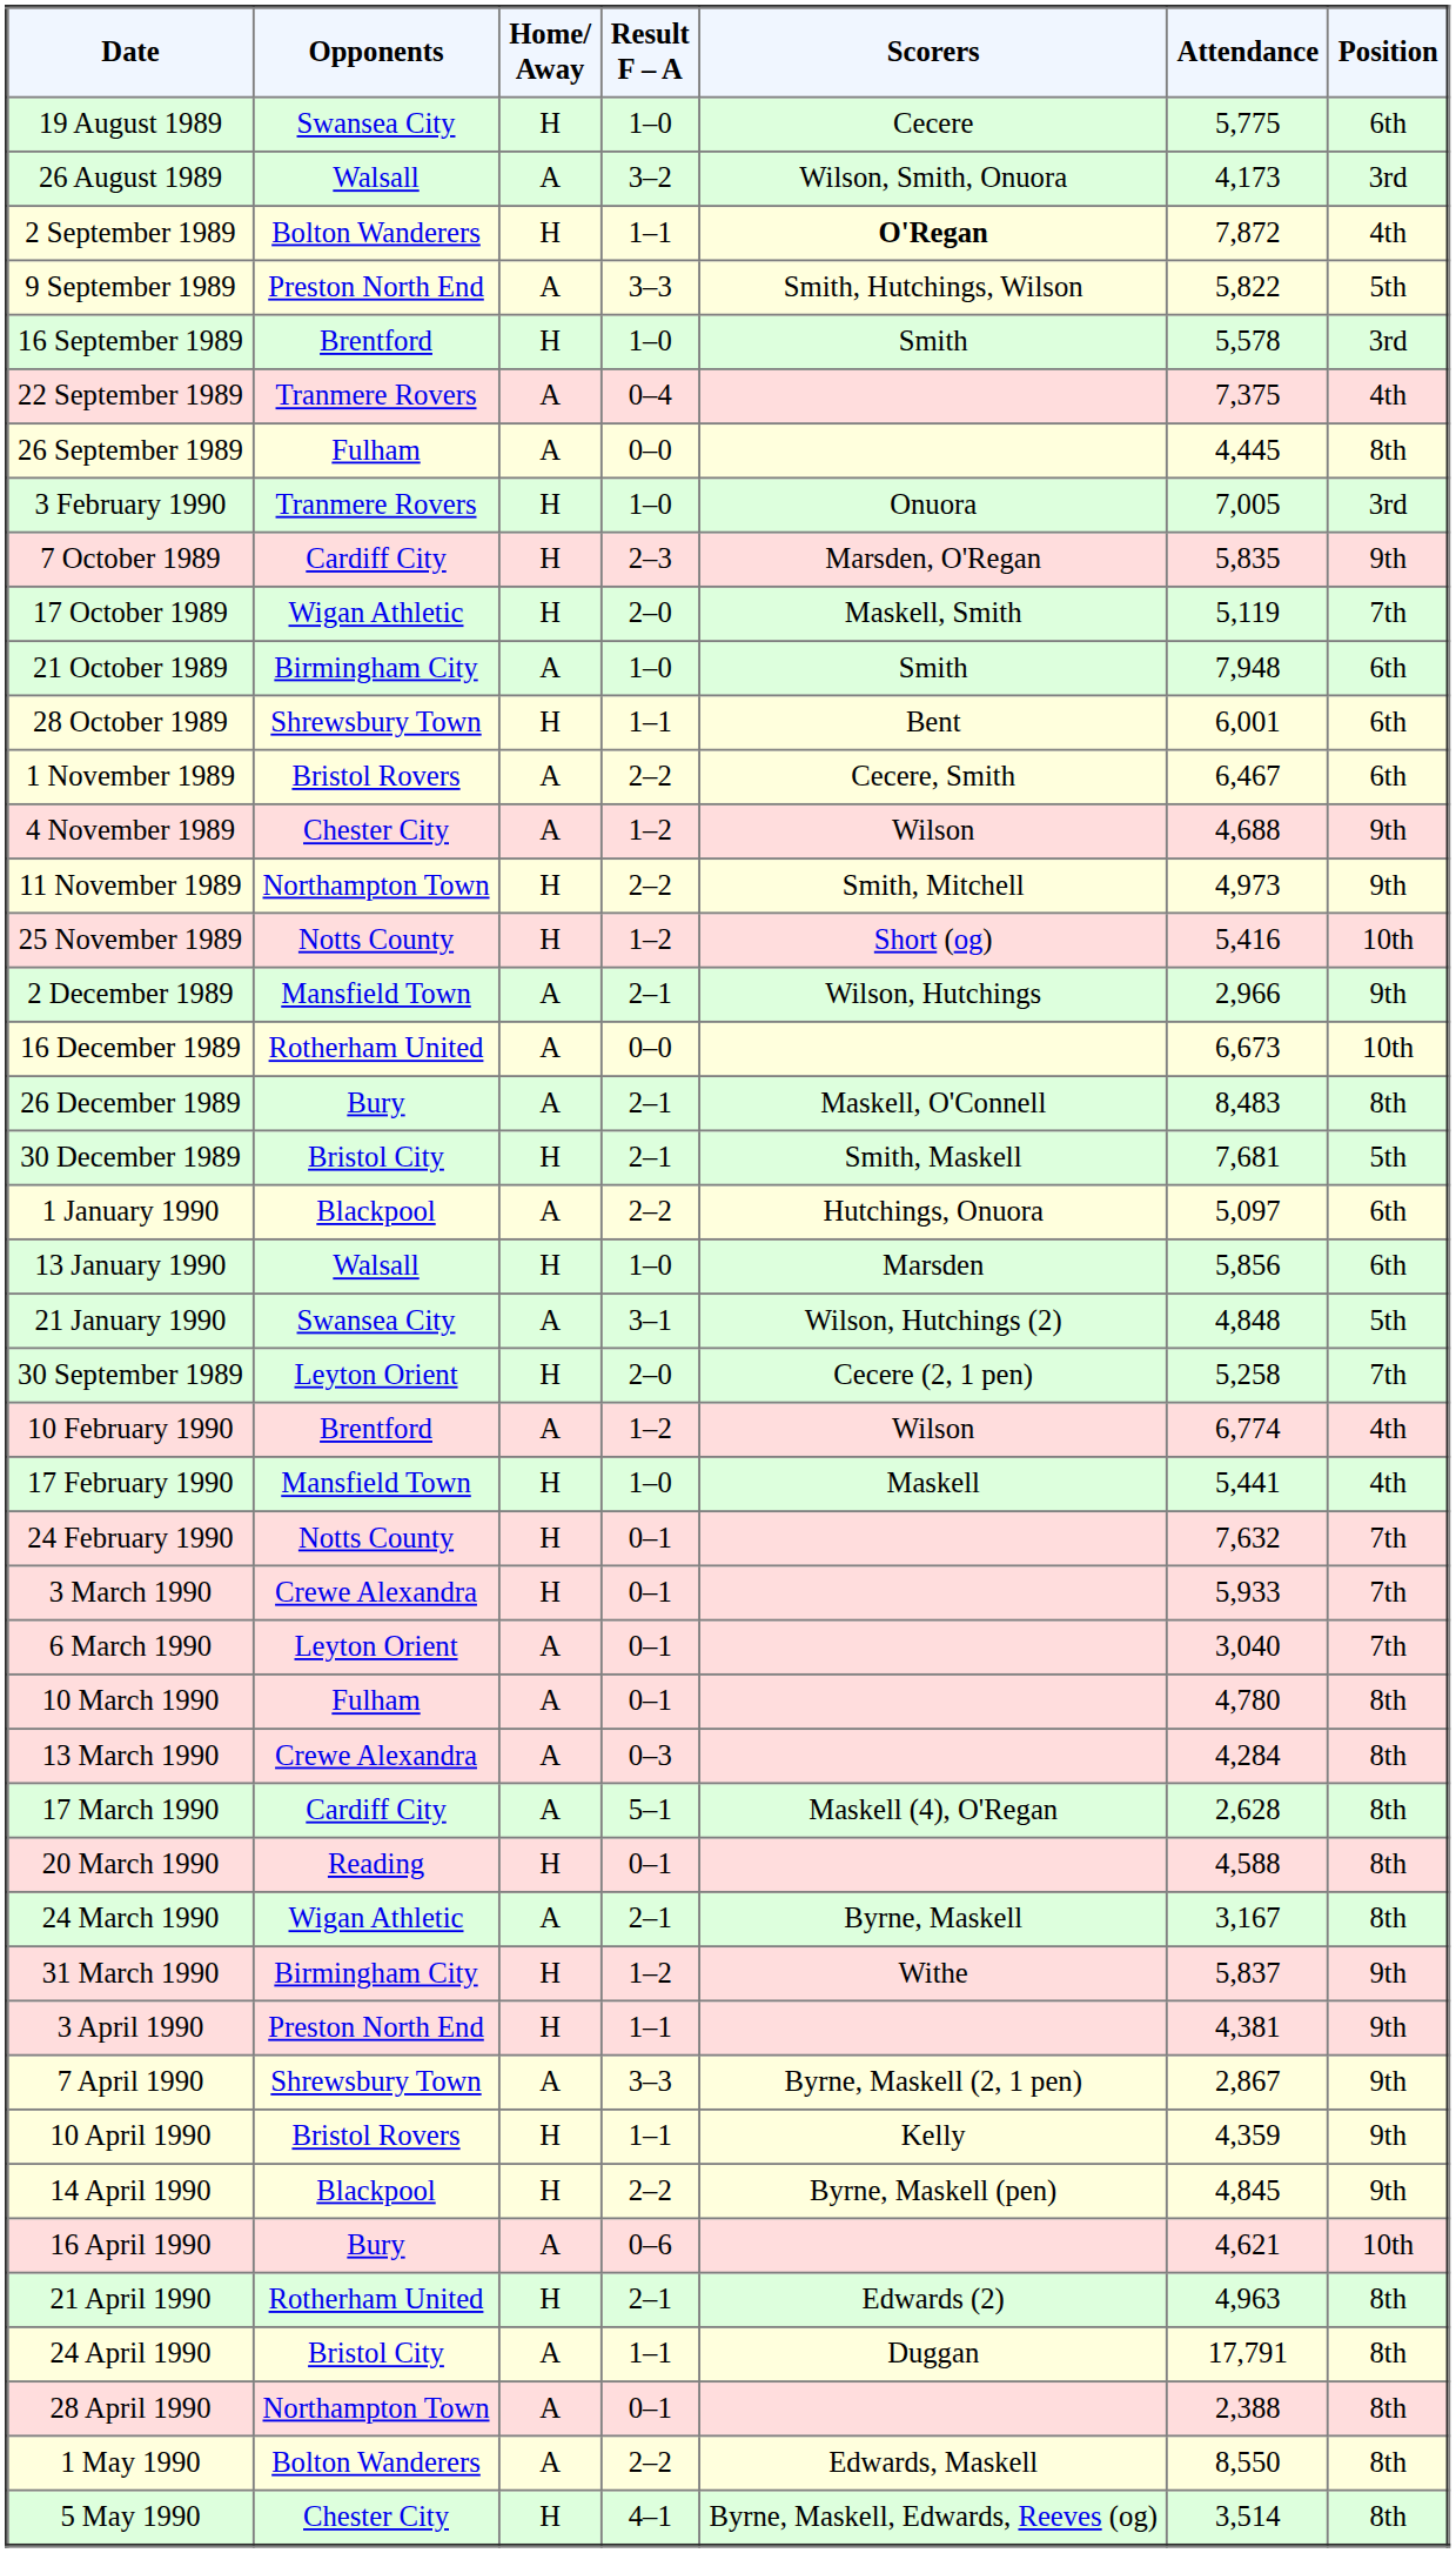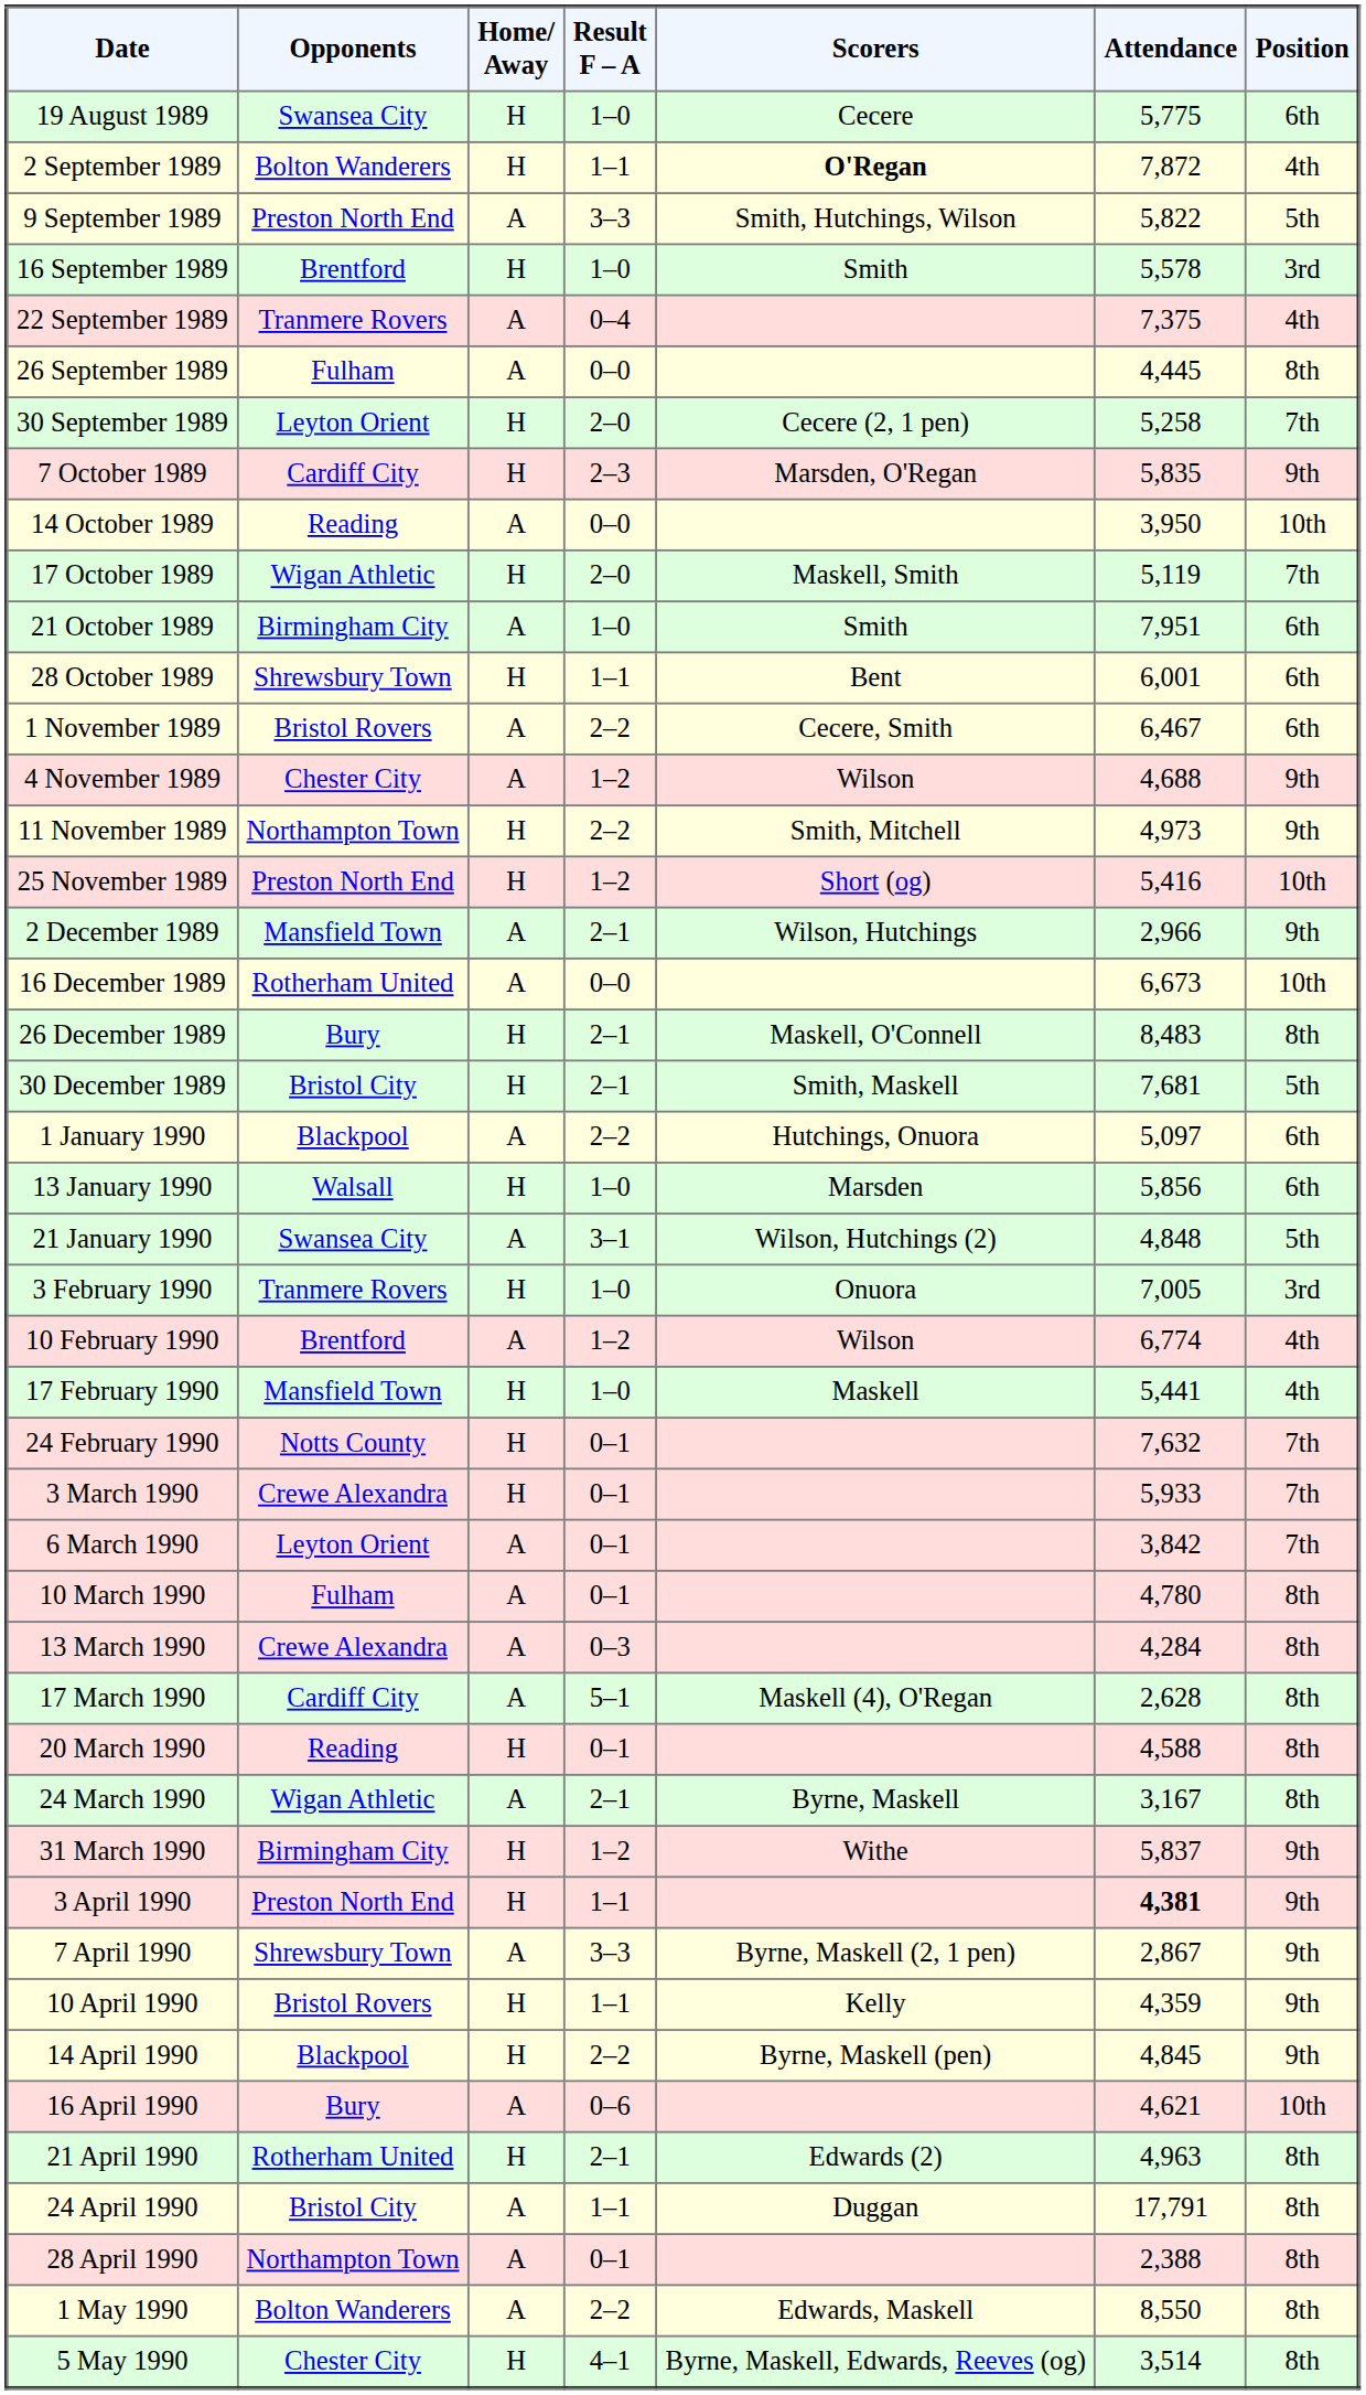 <table border="2" cellpadding="4" style="border-collapse:collapse; text-align:center; font-size:smaller;">
 <tr style="background:#f0f6ff;">
 <th><strong>Date</strong></th>
 <th><strong>Opponents</strong></th>
 <th><strong>Home/<br>Away</strong></th>
 <th><strong>Result<br>F – A</strong></th>
 <th><strong>Scorers</strong></th>
 <th><strong>Attendance</strong></th>
 <th><strong>Position</strong></th>
 </tr>
 <tr bgcolor="#ddffdd">
 <td>19 August 1989</td>
 <td><a href='#'>Swansea City</a></td>
 <td>H</td>
 <td>1–0</td>
 <td>Cecere</td>
 <td>5,775</td>
 <td>6th</td>
-</tr>
-<tr bgcolor="#ddffdd">
-<td>26 August 1989</td>
-<td><a href='#'>Walsall</a></td>
-<td>A</td>
-<td>3–2</td>
-<td>Wilson, Smith, Onuora</td>
-<td>4,173</td>
-<td>3rd</td>
 </tr>
 <tr bgcolor="#ffffdd">
 <td>2 September 1989</td>
 <td><a href='#'>Bolton Wanderers</a></td>
 <td>H</td>
 <td>1–1</td>
 <td><strong>O'Regan</strong></td>
 <td>7,872</td>
 <td>4th</td>
 </tr>
 <tr bgcolor="#ffffdd">
 <td>9 September 1989</td>
 <td><a href='#'>Preston North End</a></td>
 <td>A</td>
 <td>3–3</td>
 <td>Smith, Hutchings, Wilson</td>
 <td>5,822</td>
 <td>5th</td>
 </tr>
 <tr bgcolor="#ddffdd">
 <td>16 September 1989</td>
 <td><a href='#'>Brentford</a></td>
 <td>H</td>
 <td>1–0</td>
 <td>Smith</td>
 <td>5,578</td>
 <td>3rd</td>
 </tr>
 <tr bgcolor="#ffdddd">
 <td>22 September 1989</td>
 <td><a href='#'>Tranmere Rovers</a></td>
 <td>A</td>
 <td>0–4</td>
 <td></td>
 <td>7,375</td>
 <td>4th</td>
 </tr>
 <tr bgcolor="#ffffdd">
 <td>26 September 1989</td>
 <td><a href='#'>Fulham</a></td>
 <td>A</td>
 <td>0–0</td>
 <td></td>
 <td>4,445</td>
 <td>8th</td>
 </tr>
 <tr bgcolor="#ddffdd">
-<td>3 February 1990</td>
-<td><a href='#'>Tranmere Rovers</a></td>
+<td>30 September 1989</td>
+<td><a href='#'>Leyton Orient</a></td>
 <td>H</td>
-<td>1–0</td>
-<td>Onuora</td>
-<td>7,005</td>
-<td>3rd</td>
+<td>2–0</td>
+<td>Cecere (2, 1 pen)</td>
+<td>5,258</td>
+<td>7th</td>
 </tr>
 <tr bgcolor="#ffdddd">
 <td>7 October 1989</td>
 <td><a href='#'>Cardiff City</a></td>
 <td>H</td>
 <td>2–3</td>
 <td>Marsden, O'Regan</td>
 <td>5,835</td>
 <td>9th</td>
+</tr>
+<tr bgcolor="#ffffdd">
+<td>14 October 1989</td>
+<td><a href='#'>Reading</a></td>
+<td>A</td>
+<td>0–0</td>
+<td></td>
+<td>3,950</td>
+<td>10th</td>
 </tr>
 <tr bgcolor="#ddffdd">
 <td>17 October 1989</td>
 <td><a href='#'>Wigan Athletic</a></td>
 <td>H</td>
 <td>2–0</td>
 <td>Maskell, Smith</td>
 <td>5,119</td>
 <td>7th</td>
 </tr>
 <tr bgcolor="#ddffdd">
 <td>21 October 1989</td>
 <td><a href='#'>Birmingham City</a></td>
 <td>A</td>
 <td>1–0</td>
 <td>Smith</td>
-<td>7,948</td>
+<td>7,951</td>
 <td>6th</td>
 </tr>
 <tr bgcolor="#ffffdd">
 <td>28 October 1989</td>
 <td><a href='#'>Shrewsbury Town</a></td>
 <td>H</td>
 <td>1–1</td>
 <td>Bent</td>
 <td>6,001</td>
 <td>6th</td>
 </tr>
 <tr bgcolor="#ffffdd">
 <td>1 November 1989</td>
 <td><a href='#'>Bristol Rovers</a></td>
 <td>A</td>
 <td>2–2</td>
 <td>Cecere, Smith</td>
 <td>6,467</td>
 <td>6th</td>
 </tr>
 <tr bgcolor="#ffdddd">
 <td>4 November 1989</td>
 <td><a href='#'>Chester City</a></td>
 <td>A</td>
 <td>1–2</td>
 <td>Wilson</td>
 <td>4,688</td>
 <td>9th</td>
 </tr>
 <tr bgcolor="#ffffdd">
 <td>11 November 1989</td>
 <td><a href='#'>Northampton Town</a></td>
 <td>H</td>
 <td>2–2</td>
 <td>Smith, Mitchell</td>
 <td>4,973</td>
 <td>9th</td>
 </tr>
 <tr bgcolor="#ffdddd">
 <td>25 November 1989</td>
-<td><a href='#'>Notts County</a></td>
+<td><a href='#'>Preston North End</a></td>
 <td>H</td>
 <td>1–2</td>
 <td><a href='#'>Short</a> (<a href='#'>og</a>)</td>
 <td>5,416</td>
 <td>10th</td>
 </tr>
 <tr bgcolor="#ddffdd">
 <td>2 December 1989</td>
 <td><a href='#'>Mansfield Town</a></td>
 <td>A</td>
 <td>2–1</td>
 <td>Wilson, Hutchings</td>
 <td>2,966</td>
 <td>9th</td>
 </tr>
 <tr bgcolor="#ffffdd">
 <td>16 December 1989</td>
 <td><a href='#'>Rotherham United</a></td>
 <td>A</td>
 <td>0–0</td>
 <td></td>
 <td>6,673</td>
 <td>10th</td>
 </tr>
 <tr bgcolor="#ddffdd">
 <td>26 December 1989</td>
 <td><a href='#'>Bury</a></td>
-<td>A</td>
+<td>H</td>
 <td>2–1</td>
 <td>Maskell, O'Connell</td>
 <td>8,483</td>
 <td>8th</td>
 </tr>
 <tr bgcolor="#ddffdd">
 <td>30 December 1989</td>
 <td><a href='#'>Bristol City</a></td>
 <td>H</td>
 <td>2–1</td>
 <td>Smith, Maskell</td>
 <td>7,681</td>
 <td>5th</td>
 </tr>
 <tr bgcolor="#ffffdd">
 <td>1 January 1990</td>
 <td><a href='#'>Blackpool</a></td>
 <td>A</td>
 <td>2–2</td>
 <td>Hutchings, Onuora</td>
 <td>5,097</td>
 <td>6th</td>
 </tr>
 <tr bgcolor="#ddffdd">
 <td>13 January 1990</td>
 <td><a href='#'>Walsall</a></td>
 <td>H</td>
 <td>1–0</td>
 <td>Marsden</td>
 <td>5,856</td>
 <td>6th</td>
 </tr>
 <tr bgcolor="#ddffdd">
 <td>21 January 1990</td>
 <td><a href='#'>Swansea City</a></td>
 <td>A</td>
 <td>3–1</td>
 <td>Wilson, Hutchings (2)</td>
 <td>4,848</td>
 <td>5th</td>
 </tr>
 <tr bgcolor="#ddffdd">
-<td>30 September 1989</td>
-<td><a href='#'>Leyton Orient</a></td>
+<td>3 February 1990</td>
+<td><a href='#'>Tranmere Rovers</a></td>
 <td>H</td>
-<td>2–0</td>
-<td>Cecere (2, 1 pen)</td>
-<td>5,258</td>
-<td>7th</td>
+<td>1–0</td>
+<td>Onuora</td>
+<td>7,005</td>
+<td>3rd</td>
 </tr>
 <tr bgcolor="#ffdddd">
 <td>10 February 1990</td>
 <td><a href='#'>Brentford</a></td>
 <td>A</td>
 <td>1–2</td>
 <td>Wilson</td>
 <td>6,774</td>
 <td>4th</td>
 </tr>
 <tr bgcolor="#ddffdd">
 <td>17 February 1990</td>
 <td><a href='#'>Mansfield Town</a></td>
 <td>H</td>
 <td>1–0</td>
 <td>Maskell</td>
 <td>5,441</td>
 <td>4th</td>
 </tr>
 <tr bgcolor="#ffdddd">
 <td>24 February 1990</td>
 <td><a href='#'>Notts County</a></td>
 <td>H</td>
 <td>0–1</td>
 <td></td>
 <td>7,632</td>
 <td>7th</td>
 </tr>
 <tr bgcolor="#ffdddd">
 <td>3 March 1990</td>
 <td><a href='#'>Crewe Alexandra</a></td>
 <td>H</td>
 <td>0–1</td>
 <td></td>
 <td>5,933</td>
 <td>7th</td>
 </tr>
 <tr bgcolor="#ffdddd">
 <td>6 March 1990</td>
 <td><a href='#'>Leyton Orient</a></td>
 <td>A</td>
 <td>0–1</td>
 <td></td>
-<td>3,040</td>
+<td>3,842</td>
 <td>7th</td>
 </tr>
 <tr bgcolor="#ffdddd">
 <td>10 March 1990</td>
 <td><a href='#'>Fulham</a></td>
 <td>A</td>
 <td>0–1</td>
 <td></td>
 <td>4,780</td>
 <td>8th</td>
 </tr>
 <tr bgcolor="#ffdddd">
 <td>13 March 1990</td>
 <td><a href='#'>Crewe Alexandra</a></td>
 <td>A</td>
 <td>0–3</td>
 <td></td>
 <td>4,284</td>
 <td>8th</td>
 </tr>
 <tr bgcolor="#ddffdd">
 <td>17 March 1990</td>
 <td><a href='#'>Cardiff City</a></td>
 <td>A</td>
 <td>5–1</td>
 <td>Maskell (4), O'Regan</td>
 <td>2,628</td>
 <td>8th</td>
 </tr>
 <tr bgcolor="#ffdddd">
 <td>20 March 1990</td>
 <td><a href='#'>Reading</a></td>
 <td>H</td>
 <td>0–1</td>
 <td></td>
 <td>4,588</td>
 <td>8th</td>
 </tr>
 <tr bgcolor="#ddffdd">
 <td>24 March 1990</td>
 <td><a href='#'>Wigan Athletic</a></td>
 <td>A</td>
 <td>2–1</td>
 <td>Byrne, Maskell</td>
 <td>3,167</td>
 <td>8th</td>
 </tr>
 <tr bgcolor="#ffdddd">
 <td>31 March 1990</td>
 <td><a href='#'>Birmingham City</a></td>
 <td>H</td>
 <td>1–2</td>
 <td>Withe</td>
 <td>5,837</td>
 <td>9th</td>
 </tr>
 <tr bgcolor="#ffdddd">
 <td>3 April 1990</td>
 <td><a href='#'>Preston North End</a></td>
 <td>H</td>
 <td>1–1</td>
 <td></td>
-<td>4,381</td>
+<td><strong>4,381</strong></td>
 <td>9th</td>
 </tr>
 <tr bgcolor="#ffffdd">
 <td>7 April 1990</td>
 <td><a href='#'>Shrewsbury Town</a></td>
 <td>A</td>
 <td>3–3</td>
 <td>Byrne, Maskell (2, 1 pen)</td>
 <td>2,867</td>
 <td>9th</td>
 </tr>
 <tr bgcolor="#ffffdd">
 <td>10 April 1990</td>
 <td><a href='#'>Bristol Rovers</a></td>
 <td>H</td>
 <td>1–1</td>
 <td>Kelly</td>
 <td>4,359</td>
 <td>9th</td>
 </tr>
 <tr bgcolor="#ffffdd">
 <td>14 April 1990</td>
 <td><a href='#'>Blackpool</a></td>
 <td>H</td>
 <td>2–2</td>
 <td>Byrne, Maskell (pen)</td>
 <td>4,845</td>
 <td>9th</td>
 </tr>
 <tr bgcolor="#ffdddd">
 <td>16 April 1990</td>
 <td><a href='#'>Bury</a></td>
 <td>A</td>
 <td>0–6</td>
 <td></td>
 <td>4,621</td>
 <td>10th</td>
 </tr>
 <tr bgcolor="#ddffdd">
 <td>21 April 1990</td>
 <td><a href='#'>Rotherham United</a></td>
 <td>H</td>
 <td>2–1</td>
 <td>Edwards (2)</td>
 <td>4,963</td>
 <td>8th</td>
 </tr>
 <tr bgcolor="#ffffdd">
 <td>24 April 1990</td>
 <td><a href='#'>Bristol City</a></td>
 <td>A</td>
 <td>1–1</td>
 <td>Duggan</td>
 <td>17,791</td>
 <td>8th</td>
 </tr>
 <tr bgcolor="#ffdddd">
 <td>28 April 1990</td>
 <td><a href='#'>Northampton Town</a></td>
 <td>A</td>
 <td>0–1</td>
 <td></td>
 <td>2,388</td>
 <td>8th</td>
 </tr>
 <tr bgcolor="#ffffdd">
 <td>1 May 1990</td>
 <td><a href='#'>Bolton Wanderers</a></td>
 <td>A</td>
 <td>2–2</td>
 <td>Edwards, Maskell</td>
 <td>8,550</td>
 <td>8th</td>
 </tr>
 <tr bgcolor="#ddffdd">
 <td>5 May 1990</td>
 <td><a href='#'>Chester City</a></td>
 <td>H</td>
 <td>4–1</td>
 <td>Byrne, Maskell, Edwards, <a href='#'>Reeves</a> (og)</td>
 <td>3,514</td>
 <td>8th</td>
 </tr>
 </table>
